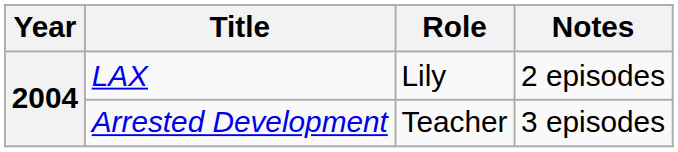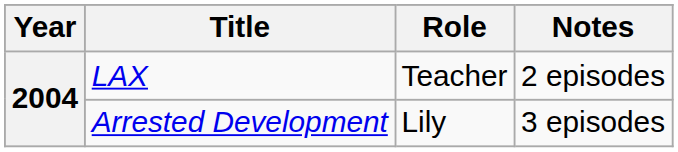 <table class="wikitable">
 <tr>
 <th scope=col>Year</th>
 <th scope=col>Title</th>
 <th scope=col>Role</th>
 <th scope=col>Notes</th>
 </tr>
 <tr>
 <th scope=rowgroup rowspan=2>2004</th>
 <td><em><a href='#'>LAX</a></em></td>
-<td>Lily</td>
+<td>Teacher</td>
 <td>2 episodes</td>
 </tr>
 <tr>
 <td><em><a href='#'>Arrested Development</a></em></td>
-<td>Teacher</td>
+<td>Lily</td>
 <td>3 episodes</td>
 </tr>
 </table>
